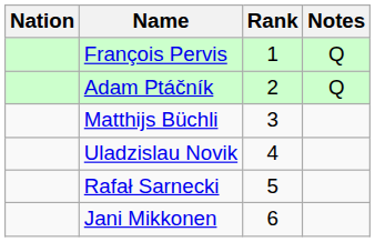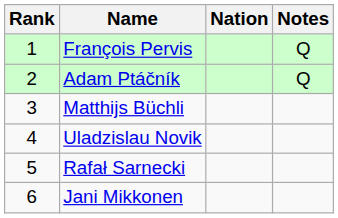 <table class="wikitable sortable" style="text-align:center">
 <tr>
+<th>Rank</th>
+<th>Name</th>
 <th>Nation</th>
-<th>Name</th>
-<th>Rank</th>
 <th>Notes</th>
 </tr>
 <tr bgcolor=ccffcc>
+<td>1</td>
+<td align=left><a href='#'>François Pervis</a></td>
 <td align=left></td>
-<td align=left><a href='#'>François Pervis</a></td>
-<td>1</td>
 <td>Q</td>
 </tr>
 <tr bgcolor=ccffcc>
+<td>2</td>
+<td align=left><a href='#'>Adam Ptáčník</a></td>
 <td align=left></td>
-<td align=left><a href='#'>Adam Ptáčník</a></td>
-<td>2</td>
 <td>Q</td>
 </tr>
 <tr>
+<td>3</td>
+<td align=left><a href='#'>Matthijs Büchli</a></td>
 <td align=left></td>
-<td align=left><a href='#'>Matthijs Büchli</a></td>
-<td>3</td>
 <td></td>
 </tr>
 <tr>
+<td>4</td>
+<td align=left><a href='#'>Uladzislau Novik</a></td>
 <td align=left></td>
-<td align=left><a href='#'>Uladzislau Novik</a></td>
-<td>4</td>
 <td></td>
 </tr>
 <tr>
+<td>5</td>
+<td align=left><a href='#'>Rafał Sarnecki</a></td>
 <td align=left></td>
-<td align=left><a href='#'>Rafał Sarnecki</a></td>
-<td>5</td>
 <td></td>
 </tr>
 <tr>
+<td>6</td>
+<td align=left><a href='#'>Jani Mikkonen</a></td>
 <td align=left></td>
-<td align=left><a href='#'>Jani Mikkonen</a></td>
-<td>6</td>
 <td></td>
 </tr>
 </table>
